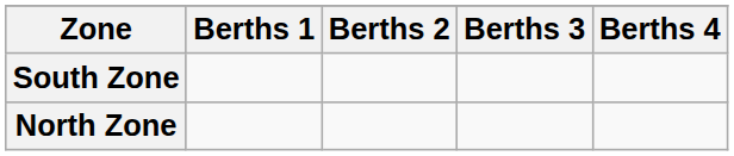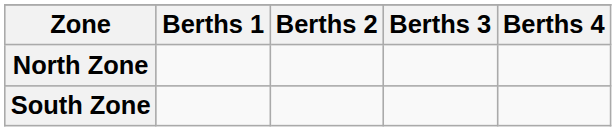 <table class="wikitable">
 <tr>
 </tr>
 <tr>
 <th>Zone</th>
 <th>Berths 1</th>
 <th>Berths 2</th>
 <th>Berths 3</th>
 <th>Berths 4</th>
 </tr>
 <tr>
+<th>North Zone</th>
+<td valign=top></td>
+<td valign=top></td>
+<td valign=top></td>
+<td valign=top></td>
+</tr>
+<tr>
 <th>South Zone</th>
 <td valign=top></td>
 <td valign=top></td>
 <td valign=top></td>
 <td valign=top></td>
 </tr>
-<tr>
-<th>North Zone</th>
-<td valign=top></td>
-<td valign=top></td>
-<td valign=top></td>
-<td valign=top></td>
-</tr>
 </table>
